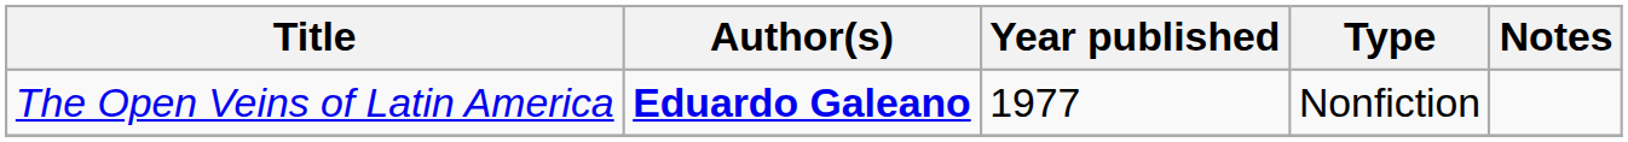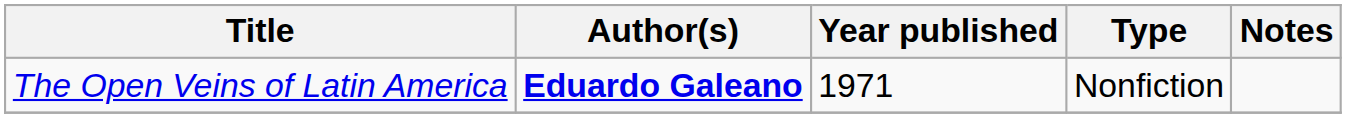 <table class="wikitable sortable">
 <tr>
 <th>Title</th>
 <th>Author(s)</th>
 <th>Year published</th>
 <th>Type</th>
 <th class="unsortable">Notes</th>
 </tr>
 <tr>
 <td><em><a href='#'>The Open Veins of Latin America</a></em></td>
 <td><strong><a href='#'>Eduardo Galeano</a></strong></td>
-<td>1977</td>
+<td>1971</td>
 <td>Nonfiction</td>
 <td></td>
 </tr>
 <tr>
 </tr>
 </table>
